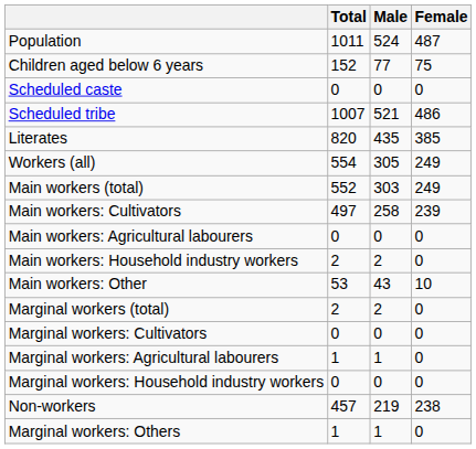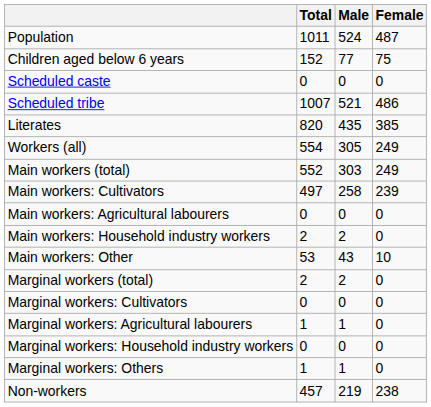 <table class="wikitable sortable">
 <tr>
 <th></th>
 <th>Total</th>
 <th>Male</th>
 <th>Female</th>
 </tr>
 <tr>
 <td>Population</td>
 <td>1011</td>
 <td>524</td>
 <td>487</td>
 </tr>
 <tr>
 <td>Children aged below 6 years</td>
 <td>152</td>
 <td>77</td>
 <td>75</td>
 </tr>
 <tr>
 <td><a href='#'>Scheduled caste</a></td>
 <td>0</td>
 <td>0</td>
 <td>0</td>
 </tr>
 <tr>
 <td><a href='#'>Scheduled tribe</a></td>
 <td>1007</td>
 <td>521</td>
 <td>486</td>
 </tr>
 <tr>
 <td>Literates</td>
 <td>820</td>
 <td>435</td>
 <td>385</td>
 </tr>
 <tr>
 <td>Workers (all)</td>
 <td>554</td>
 <td>305</td>
 <td>249</td>
 </tr>
 <tr>
 <td>Main workers (total)</td>
 <td>552</td>
 <td>303</td>
 <td>249</td>
 </tr>
 <tr>
 <td>Main workers: Cultivators</td>
 <td>497</td>
 <td>258</td>
 <td>239</td>
 </tr>
 <tr>
 <td>Main workers: Agricultural labourers</td>
 <td>0</td>
 <td>0</td>
 <td>0</td>
 </tr>
 <tr>
 <td>Main workers: Household industry workers</td>
 <td>2</td>
 <td>2</td>
 <td>0</td>
 </tr>
 <tr>
 <td>Main workers: Other</td>
 <td>53</td>
 <td>43</td>
 <td>10</td>
 </tr>
 <tr>
 <td>Marginal workers (total)</td>
 <td>2</td>
 <td>2</td>
 <td>0</td>
 </tr>
 <tr>
 <td>Marginal workers: Cultivators</td>
 <td>0</td>
 <td>0</td>
 <td>0</td>
 </tr>
 <tr>
 <td>Marginal workers: Agricultural labourers</td>
 <td>1</td>
 <td>1</td>
 <td>0</td>
 </tr>
 <tr>
 <td>Marginal workers: Household industry workers</td>
 <td>0</td>
 <td>0</td>
 <td>0</td>
 </tr>
 <tr>
+<td>Marginal workers: Others</td>
+<td>1</td>
+<td>1</td>
+<td>0</td>
+</tr>
+<tr>
 <td>Non-workers</td>
 <td>457</td>
 <td>219</td>
 <td>238</td>
 </tr>
-<tr>
-<td>Marginal workers: Others</td>
-<td>1</td>
-<td>1</td>
-<td>0</td>
-</tr>
 </table>
